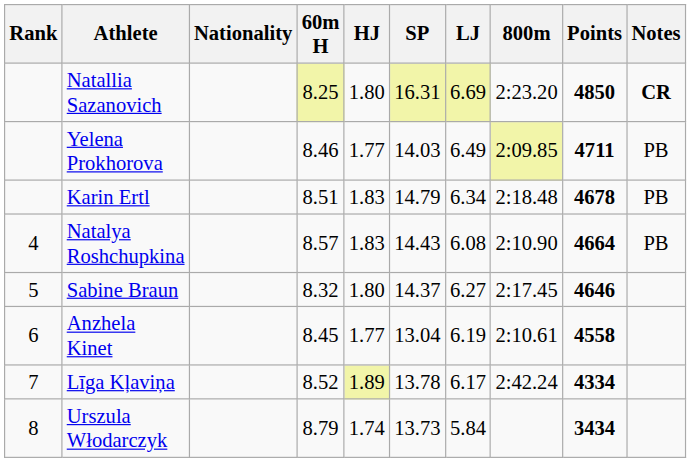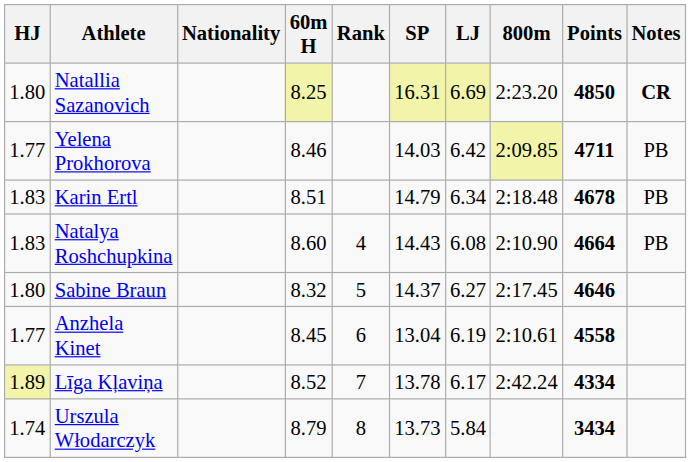 <table class="wikitable sortable" style=" text-align:center; font-size:110%;" width="75%">
 <tr>
-<th>Rank</th>
+<th>HJ</th>
 <th>Athlete</th>
 <th>Nationality</th>
 <th>60m H</th>
-<th>HJ</th>
+<th>Rank</th>
 <th>SP</th>
 <th>LJ</th>
 <th>800m</th>
 <th>Points</th>
 <th>Notes</th>
 </tr>
 <tr>
-<td></td>
+<td>1.80</td>
 <td align=left><a href='#'>Natallia Sazanovich</a></td>
 <td align=left></td>
 <td bgcolor=#F2F5A9>8.25</td>
-<td>1.80</td>
+<td></td>
 <td bgcolor=#F2F5A9>16.31</td>
 <td bgcolor=#F2F5A9>6.69</td>
 <td>2:23.20</td>
 <td><strong>4850</strong></td>
 <td><strong>CR</strong></td>
 </tr>
 <tr>
-<td></td>
+<td>1.77</td>
 <td align=left><a href='#'>Yelena Prokhorova</a></td>
 <td align=left></td>
 <td>8.46</td>
-<td>1.77</td>
+<td></td>
 <td>14.03</td>
-<td>6.49</td>
+<td>6.42</td>
 <td bgcolor=#F2F5A9>2:09.85</td>
 <td><strong>4711</strong></td>
 <td>PB</td>
 </tr>
 <tr>
-<td></td>
+<td>1.83</td>
 <td align=left><a href='#'>Karin Ertl</a></td>
 <td align=left></td>
 <td>8.51</td>
-<td>1.83</td>
+<td></td>
 <td>14.79</td>
 <td>6.34</td>
 <td>2:18.48</td>
 <td><strong>4678</strong></td>
 <td>PB</td>
 </tr>
 <tr>
-<td>4</td>
+<td>1.83</td>
 <td align=left><a href='#'>Natalya Roshchupkina</a></td>
 <td align=left></td>
-<td>8.57</td>
-<td>1.83</td>
+<td>8.60</td>
+<td>4</td>
 <td>14.43</td>
 <td>6.08</td>
 <td>2:10.90</td>
 <td><strong>4664</strong></td>
 <td>PB</td>
 </tr>
 <tr>
-<td>5</td>
+<td>1.80</td>
 <td align=left><a href='#'>Sabine Braun</a></td>
 <td align=left></td>
 <td>8.32</td>
-<td>1.80</td>
+<td>5</td>
 <td>14.37</td>
 <td>6.27</td>
 <td>2:17.45</td>
 <td><strong>4646</strong></td>
 <td></td>
 </tr>
 <tr>
-<td>6</td>
+<td>1.77</td>
 <td align=left><a href='#'>Anzhela Kinet</a></td>
 <td align=left></td>
 <td>8.45</td>
-<td>1.77</td>
+<td>6</td>
 <td>13.04</td>
 <td>6.19</td>
 <td>2:10.61</td>
 <td><strong>4558</strong></td>
 <td></td>
 </tr>
 <tr>
-<td>7</td>
+<td bgcolor=#F2F5A9>1.89</td>
 <td align=left><a href='#'>Līga Kļaviņa</a></td>
 <td align=left></td>
 <td>8.52</td>
-<td bgcolor=#F2F5A9>1.89</td>
+<td>7</td>
 <td>13.78</td>
 <td>6.17</td>
 <td>2:42.24</td>
 <td><strong>4334</strong></td>
 <td></td>
 </tr>
 <tr>
-<td>8</td>
+<td>1.74</td>
 <td align=left><a href='#'>Urszula Włodarczyk</a></td>
 <td align=left></td>
 <td>8.79</td>
-<td>1.74</td>
+<td>8</td>
 <td>13.73</td>
 <td>5.84</td>
 <td></td>
 <td><strong>3434</strong></td>
 <td></td>
 </tr>
 </table>
